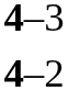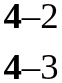 <table style="text-align:center">
 <tr>
 <th width=223></th>
 <th width=100></th>
 <th width=223></th>
 </tr>
 <tr>
 <td align=right><strong></strong></td>
-<td><strong>4</strong>–3</td>
+<td><strong>4</strong>–2</td>
 <td align=left></td>
 </tr>
 <tr>
 <td align=right><strong></strong></td>
-<td><strong>4</strong>–2</td>
+<td><strong>4</strong>–3</td>
 <td align=left></td>
 </tr>
 </table>
